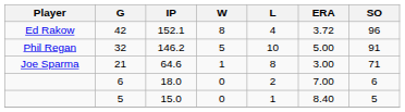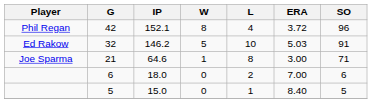 <table class="wikitable sortable">
 <tr>
 <th bgcolor="#DDDDFF" width="16%">Player</th>
 <th bgcolor="#DDDDFF" width="9%">G</th>
 <th bgcolor="#DDDDFF" width="9%">IP</th>
 <th bgcolor="#DDDDFF" width="9%">W</th>
 <th bgcolor="#DDDDFF" width="9%">L</th>
 <th bgcolor="#DDDDFF" width="9%">ERA</th>
 <th bgcolor="#DDDDFF" width="9%">SO</th>
 </tr>
 <tr align="center">
-<td><a href='#'>Ed Rakow</a></td>
+<td><a href='#'>Phil Regan</a></td>
 <td>42</td>
 <td>152.1</td>
 <td>8</td>
 <td>4</td>
 <td>3.72</td>
 <td>96</td>
 </tr>
 <tr align=center>
-<td><a href='#'>Phil Regan</a></td>
+<td><a href='#'>Ed Rakow</a></td>
 <td>32</td>
 <td>146.2</td>
 <td>5</td>
 <td>10</td>
-<td>5.00</td>
+<td>5.03</td>
 <td>91</td>
 </tr>
 <tr align=center>
 <td><a href='#'>Joe Sparma</a></td>
 <td>21</td>
 <td>64.6</td>
 <td>1</td>
 <td>8</td>
 <td>3.00</td>
 <td>71</td>
 </tr>
 <tr align=center>
 <td></td>
 <td>6</td>
 <td>18.0</td>
 <td>0</td>
 <td>2</td>
 <td>7.00</td>
 <td>6</td>
 </tr>
 <tr align="center">
 <td></td>
 <td>5</td>
 <td>15.0</td>
 <td>0</td>
 <td>1</td>
 <td>8.40</td>
 <td>5</td>
 </tr>
 <tr align="center">
 </tr>
 </table>
